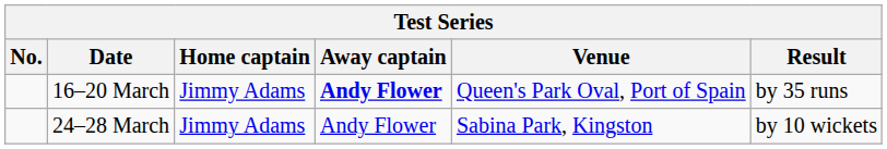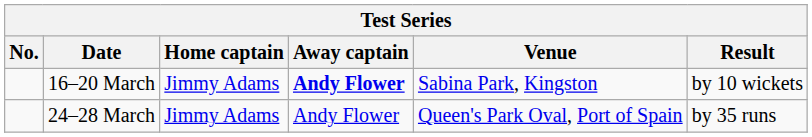 <table class="wikitable">
 <tr>
 <th colspan="9">Test Series</th>
 </tr>
 <tr>
 <th>No.</th>
 <th>Date</th>
 <th>Home captain</th>
 <th>Away captain</th>
 <th>Venue</th>
 <th>Result</th>
 </tr>
 <tr>
 <td></td>
 <td>16–20 March</td>
 <td><a href='#'>Jimmy Adams</a></td>
 <td><strong><a href='#'>Andy Flower</a></strong></td>
-<td><a href='#'>Queen's Park Oval</a>, <a href='#'>Port of Spain</a></td>
-<td> by 35 runs</td>
+<td><a href='#'>Sabina Park</a>, <a href='#'>Kingston</a></td>
+<td> by 10 wickets</td>
 </tr>
 <tr>
 <td></td>
 <td>24–28 March</td>
 <td><a href='#'>Jimmy Adams</a></td>
 <td><a href='#'>Andy Flower</a></td>
-<td><a href='#'>Sabina Park</a>, <a href='#'>Kingston</a></td>
-<td> by 10 wickets</td>
+<td><a href='#'>Queen's Park Oval</a>, <a href='#'>Port of Spain</a></td>
+<td> by 35 runs</td>
 </tr>
 </table>
